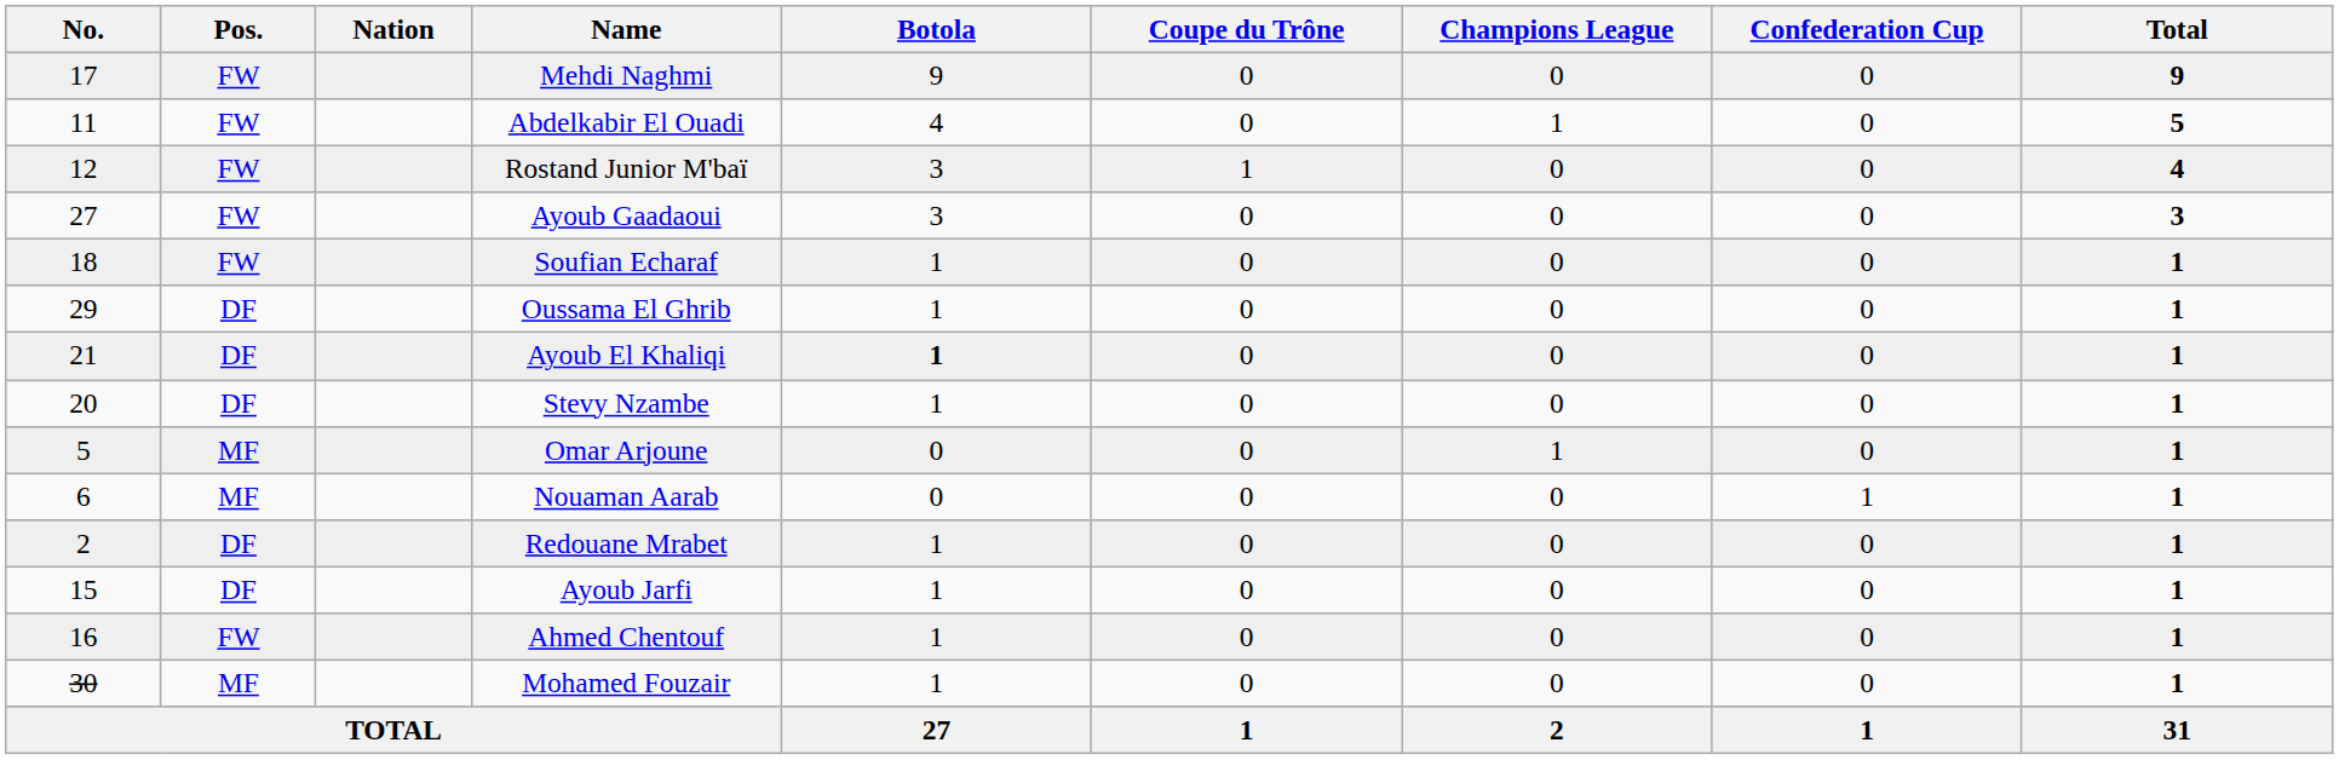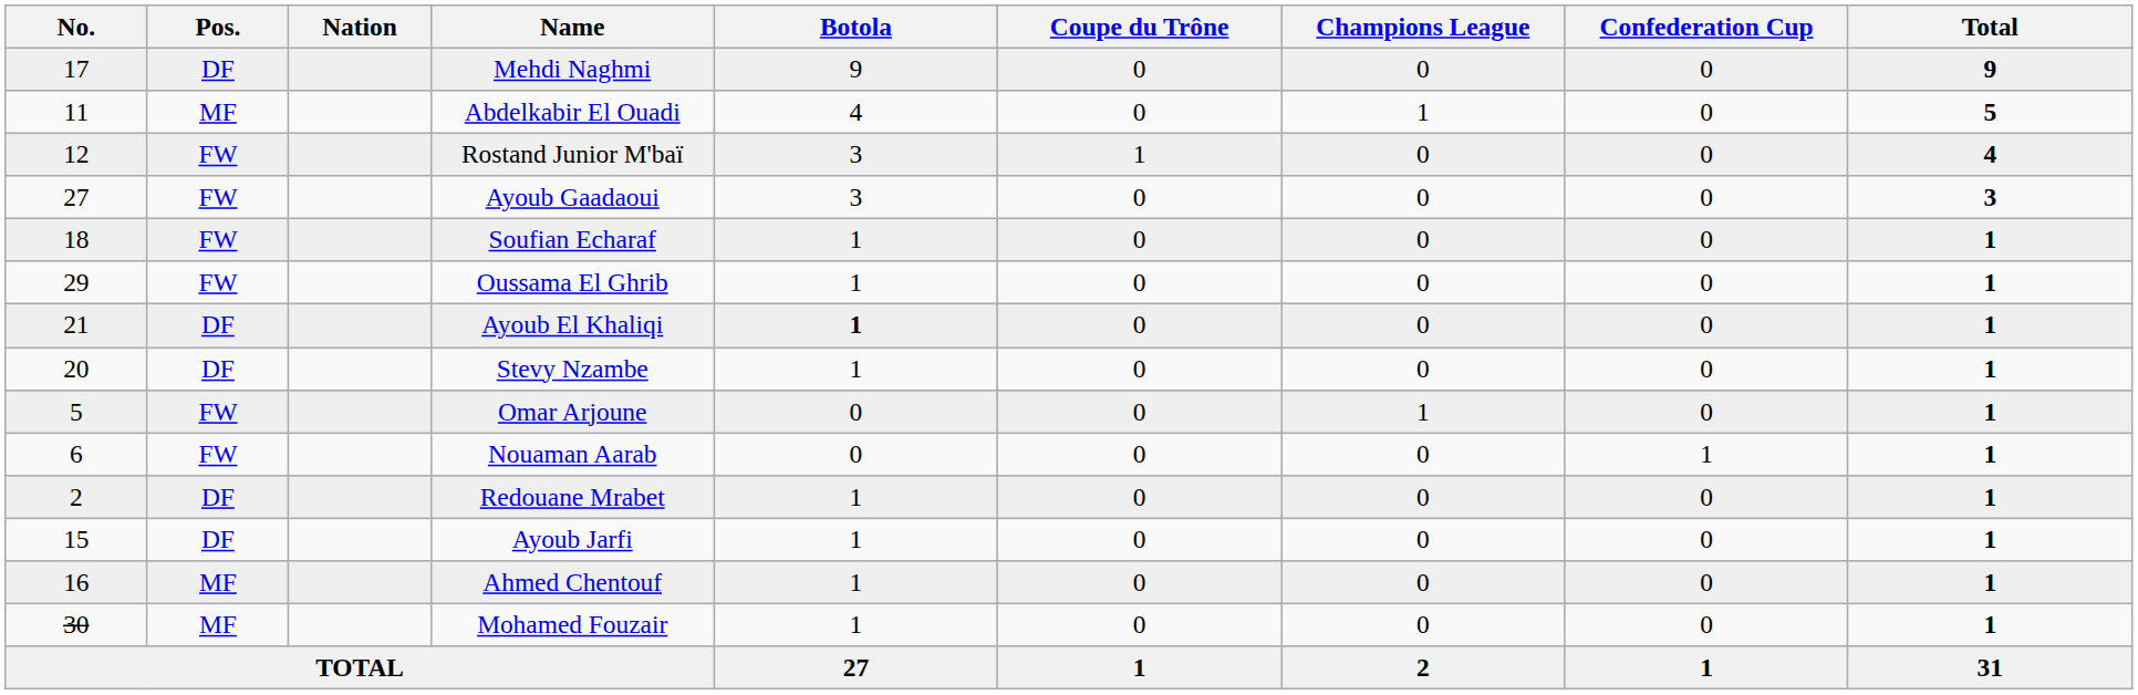 <table class="wikitable sortable" style="font-size: 95%; text-align: center">
 <tr>
 <th width="5%"><strong>No.</strong></th>
 <th width="5%"><strong>Pos.</strong></th>
 <th width="5%"><strong>Nation</strong></th>
 <th width="10%"><strong>Name</strong></th>
 <th width="10%"><a href='#'>Botola</a></th>
 <th width="10%"><a href='#'>Coupe du Trône</a></th>
 <th width="10%"><a href='#'>Champions League</a></th>
 <th width="10%"><a href='#'>Confederation Cup</a></th>
 <th width="10%">Total</th>
 </tr>
 <tr bgcolor="#EFEFEF">
 <td>17</td>
-<td><a href='#'>FW</a></td>
+<td><a href='#'>DF</a></td>
 <td></td>
 <td><a href='#'>Mehdi Naghmi</a></td>
 <td>9 </td>
 <td>0 </td>
 <td>0 </td>
 <td>0 </td>
 <td><strong>9</strong> </td>
 </tr>
 <tr>
 <td>11</td>
-<td><a href='#'>FW</a></td>
+<td><a href='#'>MF</a></td>
 <td></td>
 <td><a href='#'>Abdelkabir El Ouadi</a></td>
 <td>4 </td>
 <td>0 </td>
 <td>1 </td>
 <td>0 </td>
 <td><strong>5</strong> </td>
 </tr>
 <tr bgcolor="#EFEFEF">
 <td>12</td>
 <td><a href='#'>FW</a></td>
 <td></td>
 <td>Rostand Junior M'baï</td>
 <td>3 </td>
 <td>1 </td>
 <td>0 </td>
 <td>0 </td>
 <td><strong>4</strong> </td>
 </tr>
 <tr>
 <td>27</td>
 <td><a href='#'>FW</a></td>
 <td></td>
 <td><a href='#'>Ayoub Gaadaoui</a></td>
 <td>3 </td>
 <td>0 </td>
 <td>0 </td>
 <td>0 </td>
 <td><strong>3</strong> </td>
 </tr>
 <tr bgcolor="#EFEFEF">
 <td>18</td>
 <td><a href='#'>FW</a></td>
 <td></td>
 <td><a href='#'>Soufian Echaraf</a></td>
 <td>1 </td>
 <td>0 </td>
 <td>0 </td>
 <td>0 </td>
 <td><strong>1</strong> </td>
 </tr>
 <tr>
 <td>29</td>
-<td><a href='#'>DF</a></td>
+<td><a href='#'>FW</a></td>
 <td></td>
 <td><a href='#'>Oussama El Ghrib</a></td>
 <td>1 </td>
 <td>0 </td>
 <td>0 </td>
 <td>0 </td>
 <td><strong>1</strong> </td>
 </tr>
 <tr bgcolor="#EFEFEF">
 <td>21</td>
 <td><a href='#'>DF</a></td>
 <td></td>
 <td><a href='#'>Ayoub El Khaliqi</a></td>
 <td><strong>1 </strong></td>
 <td>0 </td>
 <td>0 </td>
 <td>0 </td>
 <td><strong>1</strong> </td>
 </tr>
 <tr>
 <td>20</td>
 <td><a href='#'>DF</a></td>
 <td></td>
 <td><a href='#'>Stevy Nzambe</a></td>
 <td>1 </td>
 <td>0 </td>
 <td>0 </td>
 <td>0 </td>
 <td><strong>1</strong> </td>
 </tr>
 <tr bgcolor="#EFEFEF">
 <td>5</td>
-<td><a href='#'>MF</a></td>
+<td><a href='#'>FW</a></td>
 <td></td>
 <td><a href='#'>Omar Arjoune</a></td>
 <td>0 </td>
 <td>0 </td>
 <td>1 </td>
 <td>0 </td>
 <td><strong>1</strong> </td>
 </tr>
 <tr>
 <td>6</td>
-<td><a href='#'>MF</a></td>
+<td><a href='#'>FW</a></td>
 <td></td>
 <td><a href='#'>Nouaman Aarab</a></td>
 <td>0 </td>
 <td>0 </td>
 <td>0 </td>
 <td>1 </td>
 <td><strong>1</strong> </td>
 </tr>
 <tr bgcolor="#EFEFEF">
 <td>2</td>
 <td><a href='#'>DF</a></td>
 <td></td>
 <td><a href='#'>Redouane Mrabet</a></td>
 <td>1 </td>
 <td>0 </td>
 <td>0 </td>
 <td>0 </td>
 <td><strong>1</strong> </td>
 </tr>
 <tr>
 <td>15</td>
 <td><a href='#'>DF</a></td>
 <td></td>
 <td><a href='#'>Ayoub Jarfi</a></td>
 <td>1 </td>
 <td>0 </td>
 <td>0 </td>
 <td>0 </td>
 <td><strong>1</strong> </td>
 </tr>
 <tr bgcolor="#EFEFEF">
 <td>16</td>
-<td><a href='#'>FW</a></td>
+<td><a href='#'>MF</a></td>
 <td></td>
 <td><a href='#'>Ahmed Chentouf</a></td>
 <td>1 </td>
 <td>0 </td>
 <td>0 </td>
 <td>0 </td>
 <td><strong>1</strong> </td>
 </tr>
 <tr>
 <td><s>30</s></td>
 <td><a href='#'>MF</a></td>
 <td></td>
 <td><a href='#'>Mohamed Fouzair</a></td>
 <td>1 </td>
 <td>0 </td>
 <td>0 </td>
 <td>0 </td>
 <td><strong>1</strong> </td>
 </tr>
 <tr bgcolor="F1F1F1" >
 <td colspan=4><strong>TOTAL</strong></td>
 <td><strong>27</strong> </td>
 <td><strong>1</strong> </td>
 <td><strong>2</strong> </td>
 <td><strong>1</strong> </td>
 <td><strong>31</strong> </td>
 </tr>
 </table>
